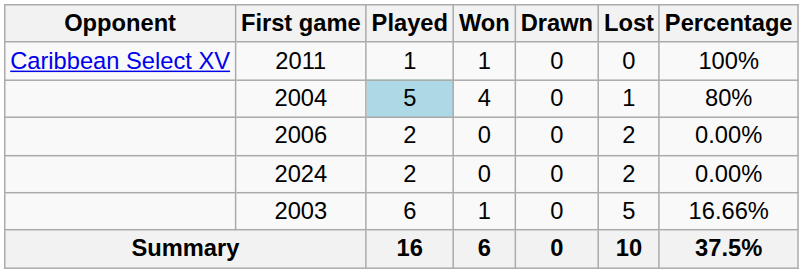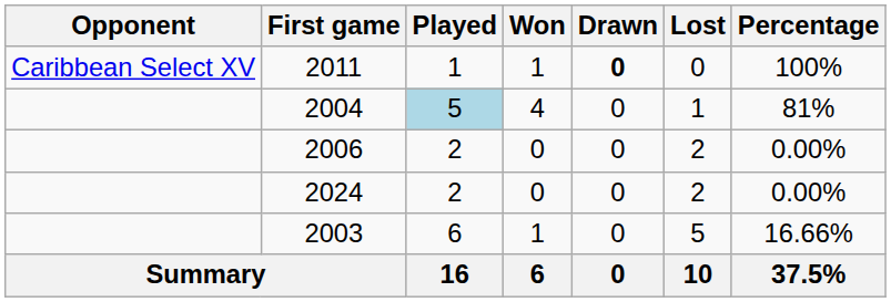 <table class="wikitable" style="text-align: center;">
 <tr>
 <th>Opponent</th>
 <th>First game</th>
 <th>Played</th>
 <th>Won</th>
 <th>Drawn</th>
 <th>Lost</th>
 <th>Percentage</th>
 </tr>
 <tr>
 <td style="text-align: left;"> <a href='#'>Caribbean Select XV</a></td>
 <td>2011</td>
 <td>1</td>
 <td>1</td>
-<td>0</td>
+<td><strong>0</strong></td>
 <td>0</td>
 <td>100%</td>
 </tr>
 <tr>
 <td style="text-align: left;"></td>
 <td>2004</td>
 <td style="background: lightblue;">5</td>
 <td>4</td>
 <td>0</td>
 <td>1</td>
-<td>80%</td>
+<td>81%</td>
 </tr>
 <tr>
 <td style="text-align: left;"></td>
 <td>2006</td>
 <td>2</td>
 <td>0</td>
 <td>0</td>
 <td>2</td>
 <td>0.00%</td>
 </tr>
 <tr>
 <td style="text-align: left;"></td>
 <td>2024</td>
 <td>2</td>
 <td>0</td>
 <td>0</td>
 <td>2</td>
 <td>0.00%</td>
 </tr>
 <tr>
 <td style="text-align: left;"></td>
 <td>2003</td>
 <td>6</td>
 <td>1</td>
 <td>0</td>
 <td>5</td>
 <td>16.66%</td>
 </tr>
 <tr>
 <th colspan="2">Summary</th>
 <th>16</th>
 <th>6</th>
 <th>0</th>
 <th>10</th>
 <th>37.5%</th>
 </tr>
 </table>
